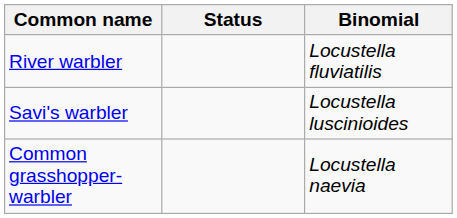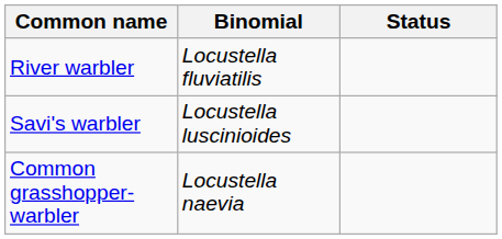 <table width=60% class="wikitable">
 <tr>
 <th width=35%>Common name</th>
+<th width=33%>Binomial</th>
 <th width=32%>Status</th>
-<th width=33%>Binomial</th>
 </tr>
 <tr>
 <td><a href='#'>River warbler</a></td>
+<td><em>Locustella fluviatilis</em></td>
 <td></td>
-<td><em>Locustella fluviatilis</em></td>
 </tr>
 <tr>
 <td><a href='#'>Savi's warbler</a></td>
+<td><em>Locustella luscinioides</em></td>
 <td></td>
-<td><em>Locustella luscinioides</em></td>
 </tr>
 <tr>
 <td><a href='#'>Common grasshopper-warbler</a></td>
+<td><em>Locustella naevia</em></td>
 <td></td>
-<td><em>Locustella naevia</em></td>
 </tr>
 </table>
